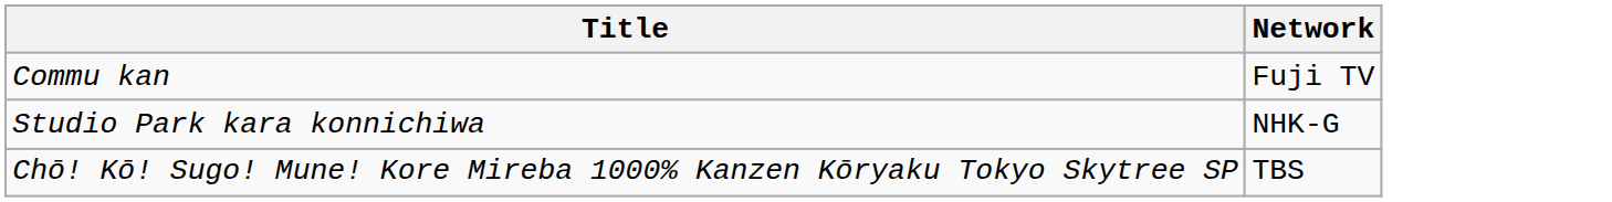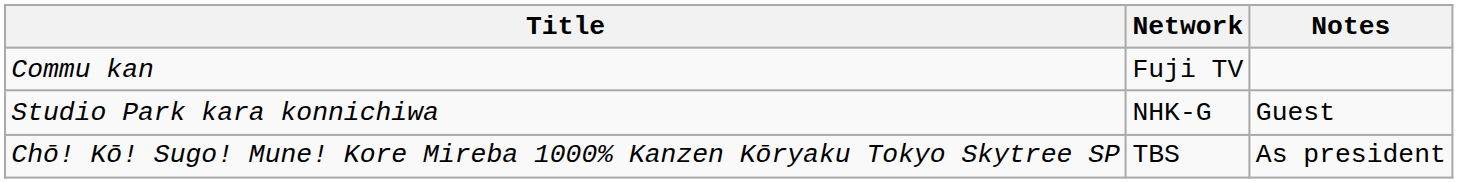 <table class="wikitable">
 <tr>
 <th>Title</th>
 <th>Network</th>
+<th>Notes</th>
 </tr>
 <tr>
 <td><em>Commu kan</em></td>
 <td>Fuji TV</td>
+<td></td>
 </tr>
 <tr>
 <td><em>Studio Park kara konnichiwa</em></td>
 <td>NHK-G</td>
+<td>Guest</td>
 </tr>
 <tr>
 <td><em>Chō! Kō! Sugo! Mune! Kore Mireba 1000% Kanzen Kōryaku Tokyo Skytree SP</em></td>
 <td>TBS</td>
+<td>As president</td>
 </tr>
 </table>
